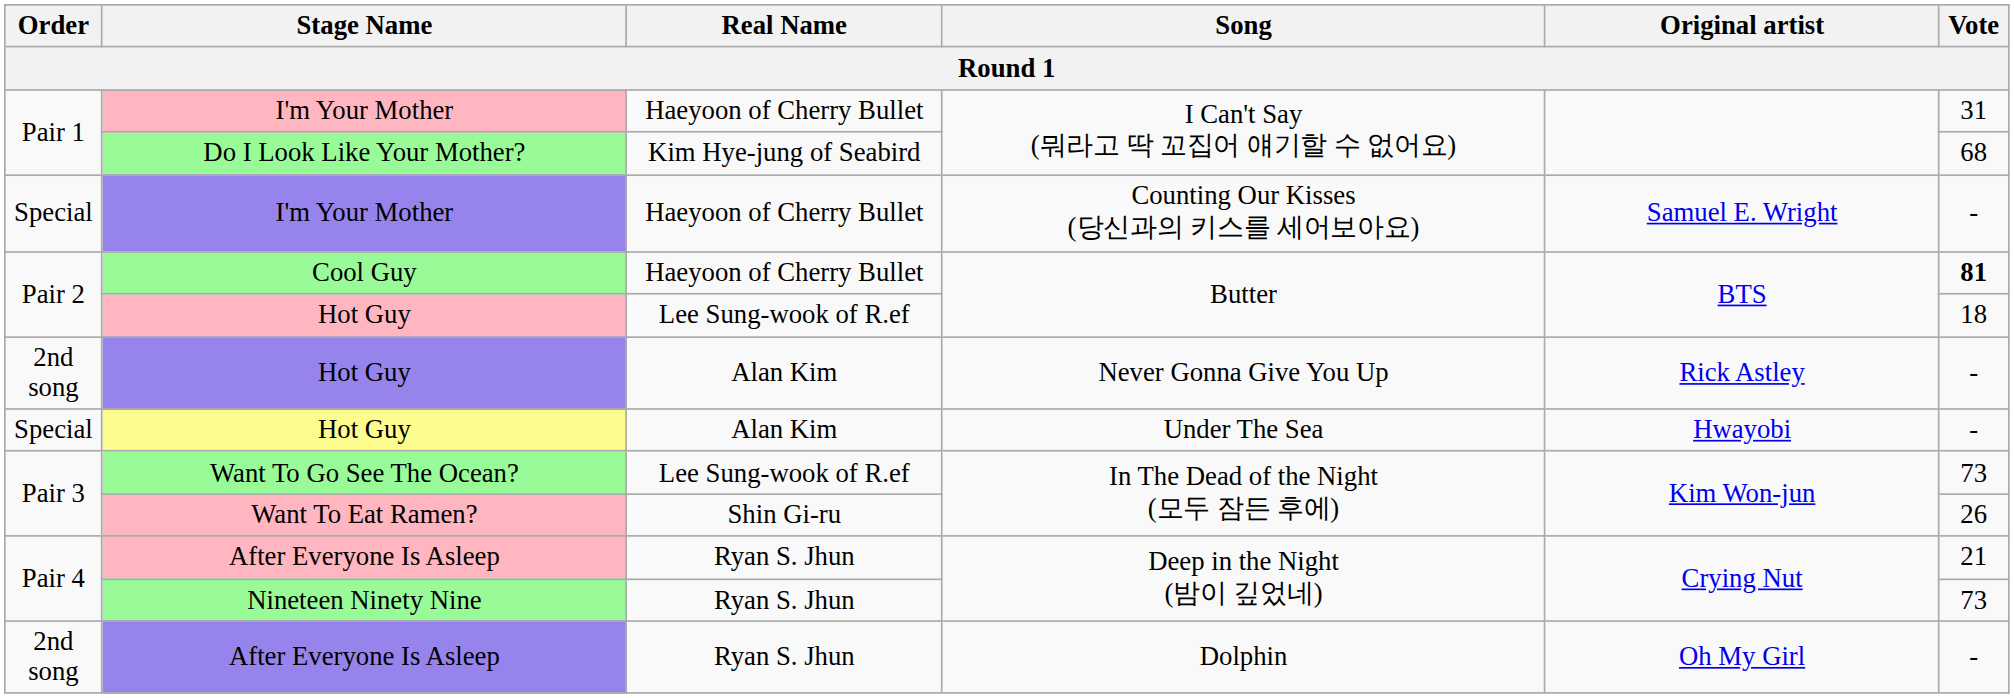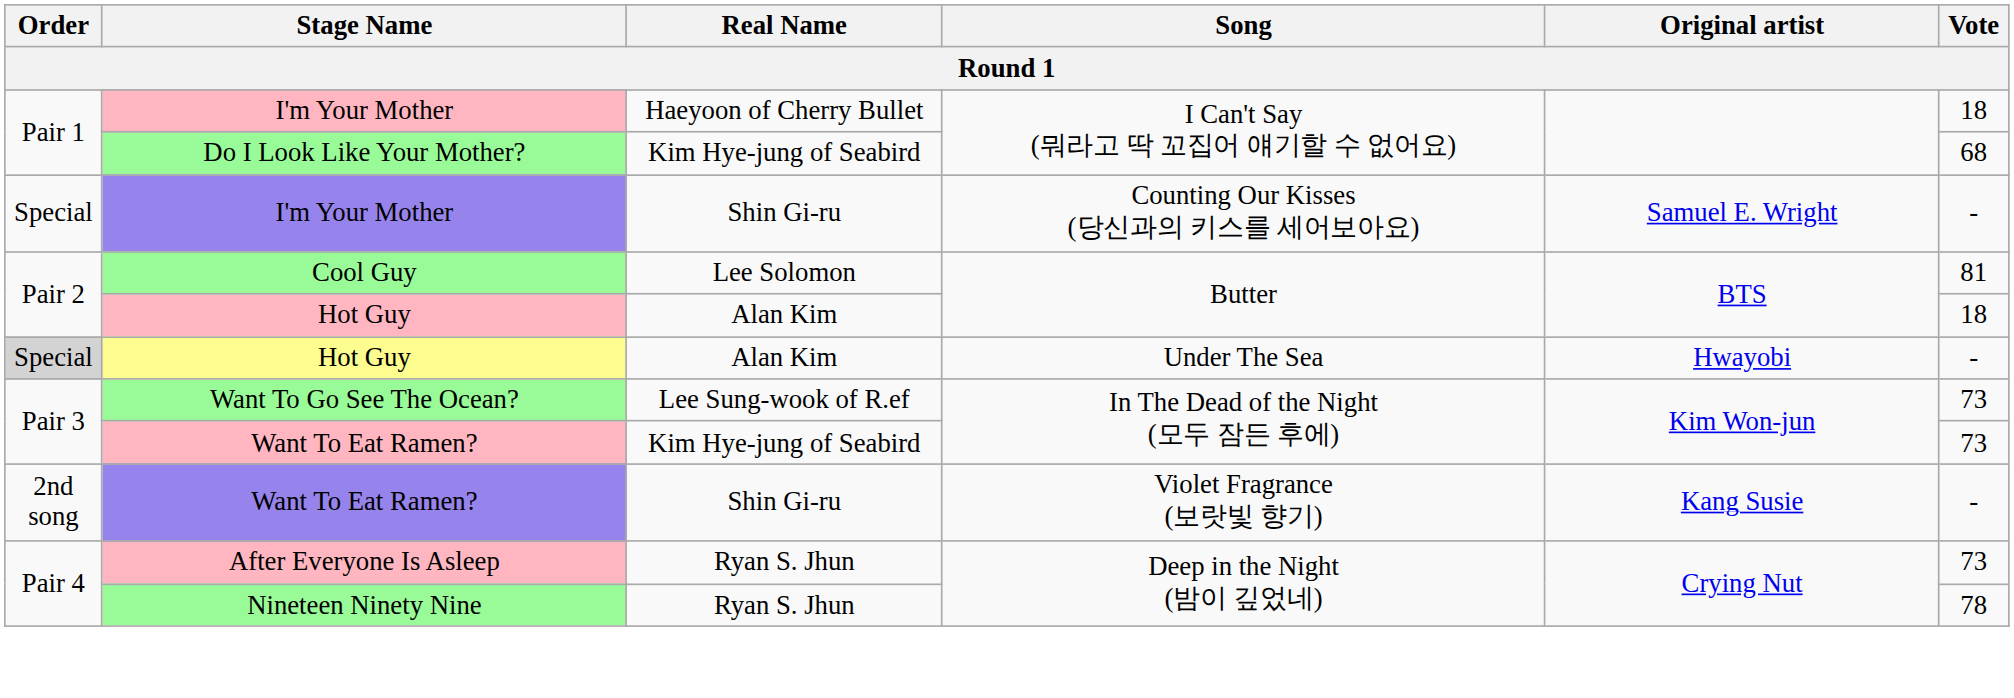 <table class="wikitable" style="text-align:center; width:95%;">
 <tr>
 <th style="width:1%;">Order</th>
 <th style="width:20%;">Stage Name</th>
 <th style="width:12%;">Real Name</th>
 <th style="width:23%;">Song</th>
 <th style="width:15%;">Original artist</th>
 <th style="width:1%;">Vote</th>
 </tr>
 <tr>
 <th colspan=6>Round 1</th>
 </tr>
 <tr>
 <td rowspan=2>Pair 1</td>
 <td bgcolor="lightpink">I'm Your Mother</td>
 <td>Haeyoon of Cherry Bullet</td>
 <td rowspan=2>I Can't Say<br>(뭐라고 딱 꼬집어 얘기할 수 없어요)</td>
 <td rowspan=2></td>
-<td>31</td>
+<td>18</td>
 </tr>
 <tr>
 <td bgcolor="palegreen">Do I Look Like Your Mother?</td>
 <td>Kim Hye-jung of Seabird</td>
 <td>68</td>
 </tr>
 <tr>
 <td>Special</td>
 <td bgcolor="#9683EC">I'm Your Mother</td>
-<td>Haeyoon of Cherry Bullet</td>
+<td>Shin Gi-ru</td>
 <td>Counting Our Kisses<br>(당신과의 키스를 세어보아요)</td>
 <td><a href='#'>Samuel E. Wright</a></td>
 <td>-</td>
 </tr>
 <tr>
 <td rowspan=2>Pair 2</td>
 <td bgcolor="palegreen">Cool Guy</td>
-<td>Haeyoon of Cherry Bullet</td>
+<td>Lee Solomon</td>
 <td rowspan=2>Butter</td>
 <td rowspan=2><a href='#'>BTS</a></td>
-<td><strong>81</strong></td>
+<td>81</td>
 </tr>
 <tr>
 <td bgcolor="lightpink">Hot Guy</td>
-<td>Lee Sung-wook of R.ef</td>
+<td>Alan Kim</td>
 <td>18</td>
 </tr>
 <tr>
-<td>2nd song</td>
-<td bgcolor="#9683EC">Hot Guy</td>
-<td>Alan Kim</td>
-<td>Never Gonna Give You Up</td>
-<td><a href='#'>Rick Astley</a></td>
-<td>-</td>
-</tr>
-<tr>
-<td>Special</td>
+<td style="background: lightgrey;">Special</td>
 <td bgcolor="FDFC8F">Hot Guy</td>
 <td>Alan Kim</td>
 <td>Under The Sea</td>
 <td><a href='#'>Hwayobi</a></td>
 <td>-</td>
 </tr>
 <tr>
 <td rowspan=2>Pair 3</td>
 <td bgcolor="palegreen">Want To Go See The Ocean?</td>
 <td>Lee Sung-wook of R.ef</td>
 <td rowspan=2>In The Dead of the Night<br>(모두 잠든 후에)</td>
 <td rowspan=2><a href='#'>Kim Won-jun</a></td>
 <td>73</td>
 </tr>
 <tr>
 <td bgcolor="lightpink">Want To Eat Ramen?</td>
+<td>Kim Hye-jung of Seabird</td>
+<td>73</td>
+</tr>
+<tr>
+<td>2nd song</td>
+<td bgcolor="#9683EC">Want To Eat Ramen?</td>
 <td>Shin Gi-ru</td>
-<td>26</td>
+<td>Violet Fragrance<br>(보랏빛 향기)</td>
+<td><a href='#'>Kang Susie</a></td>
+<td>-</td>
 </tr>
 <tr>
 <td rowspan=2>Pair 4</td>
 <td bgcolor="lightpink">After Everyone Is Asleep</td>
 <td>Ryan S. Jhun</td>
 <td rowspan=2>Deep in the Night<br>(밤이 깊었네)</td>
 <td rowspan=2><a href='#'>Crying Nut</a></td>
-<td>21</td>
+<td>73</td>
 </tr>
 <tr>
 <td bgcolor="palegreen">Nineteen Ninety Nine</td>
 <td>Ryan S. Jhun</td>
-<td>73</td>
-</tr>
-<tr>
-<td>2nd song</td>
-<td bgcolor="#9683EC">After Everyone Is Asleep</td>
-<td>Ryan S. Jhun</td>
-<td>Dolphin</td>
-<td><a href='#'>Oh My Girl</a></td>
-<td>-</td>
+<td>78</td>
 </tr>
 </table>
